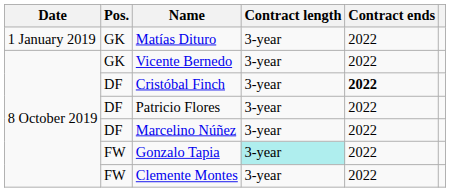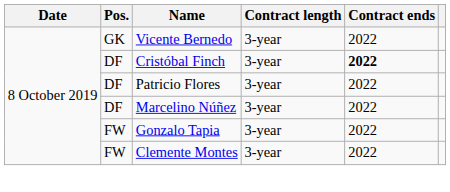 <table class="wikitable">
 <tr>
 <th>Date</th>
 <th>Pos.</th>
 <th>Name</th>
 <th>Contract length</th>
 <th>Contract ends</th>
 <th></th>
-</tr>
-<tr>
-<td>1 January 2019</td>
-<td>GK</td>
-<td> <a href='#'>Matías Dituro</a></td>
-<td>3-year</td>
-<td>2022</td>
-<td></td>
 </tr>
 <tr>
 <td rowspan="6">8 October 2019</td>
 <td>GK</td>
 <td> <a href='#'>Vicente Bernedo</a></td>
 <td>3-year</td>
 <td>2022</td>
 <td></td>
 </tr>
 <tr>
 <td>DF</td>
 <td> <a href='#'>Cristóbal Finch</a></td>
 <td>3-year</td>
 <td><strong>2022</strong></td>
 <td></td>
 </tr>
 <tr>
 <td>DF</td>
 <td> Patricio Flores</td>
 <td>3-year</td>
 <td>2022</td>
 <td></td>
 </tr>
 <tr>
 <td>DF</td>
 <td> <a href='#'>Marcelino Núñez</a></td>
 <td>3-year</td>
 <td>2022</td>
 <td></td>
 </tr>
 <tr>
 <td>FW</td>
 <td> <a href='#'>Gonzalo Tapia</a></td>
-<td style="background: paleturquoise;">3-year</td>
+<td>3-year</td>
 <td>2022</td>
 <td></td>
 </tr>
 <tr>
 <td>FW</td>
 <td> <a href='#'>Clemente Montes</a></td>
 <td>3-year</td>
 <td>2022</td>
 <td></td>
 </tr>
 </table>
